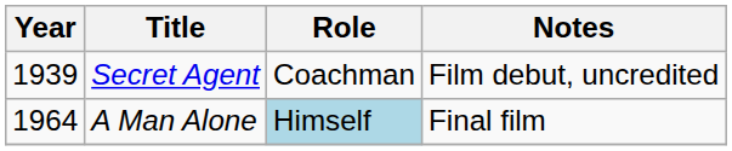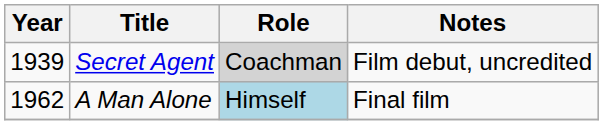 <table class="wikitable">
 <tr>
 <th>Year</th>
 <th>Title</th>
 <th>Role</th>
 <th>Notes</th>
 </tr>
 <tr>
 <td>1939</td>
 <td><em><a href='#'>Secret Agent</a></em></td>
-<td>Coachman</td>
+<td style="background: lightgrey;">Coachman</td>
 <td>Film debut, uncredited</td>
 </tr>
 <tr>
-<td>1964</td>
+<td>1962</td>
 <td><em>A Man Alone</em></td>
 <td style="background: lightblue;">Himself</td>
 <td>Final film</td>
 </tr>
 <tr>
 </tr>
 </table>
